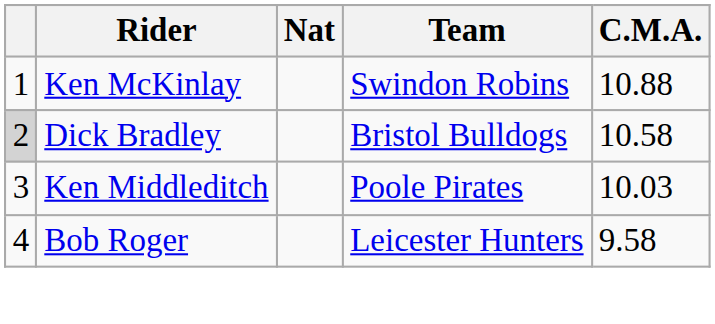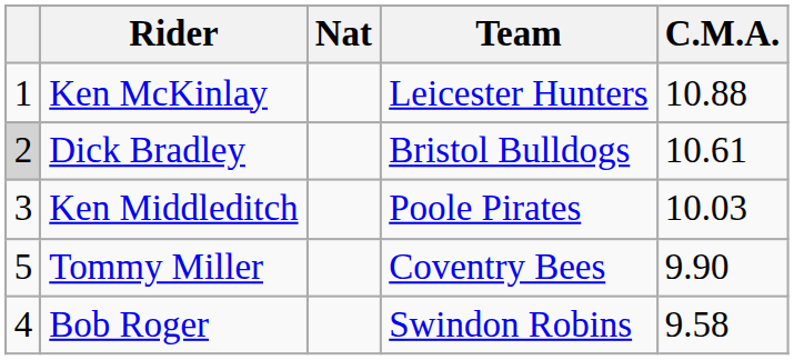 <table class=wikitable>
 <tr>
 <th></th>
 <th>Rider</th>
 <th>Nat</th>
 <th>Team</th>
 <th>C.M.A.</th>
 </tr>
 <tr>
 <td align="center">1</td>
 <td><a href='#'>Ken McKinlay</a></td>
 <td></td>
-<td><a href='#'>Swindon Robins</a></td>
+<td><a href='#'>Leicester Hunters</a></td>
 <td>10.88</td>
 </tr>
 <tr>
 <td align="center" style="background: lightgrey;">2</td>
 <td><a href='#'>Dick Bradley</a></td>
 <td></td>
 <td><a href='#'>Bristol Bulldogs</a></td>
-<td>10.58</td>
+<td>10.61</td>
 </tr>
 <tr>
 <td align="center">3</td>
 <td><a href='#'>Ken Middleditch</a></td>
 <td></td>
 <td><a href='#'>Poole Pirates</a></td>
 <td>10.03</td>
 </tr>
 <tr>
+<td align="center">5</td>
+<td><a href='#'>Tommy Miller</a></td>
+<td></td>
+<td><a href='#'>Coventry Bees</a></td>
+<td>9.90</td>
+</tr>
+<tr>
 <td align="center">4</td>
 <td><a href='#'>Bob Roger</a></td>
 <td></td>
-<td><a href='#'>Leicester Hunters</a></td>
+<td><a href='#'>Swindon Robins</a></td>
 <td>9.58</td>
 </tr>
 </table>
